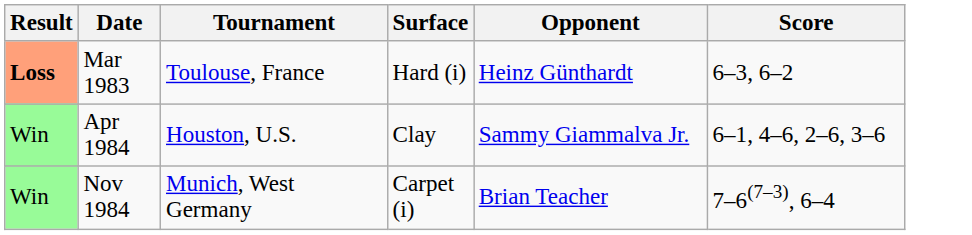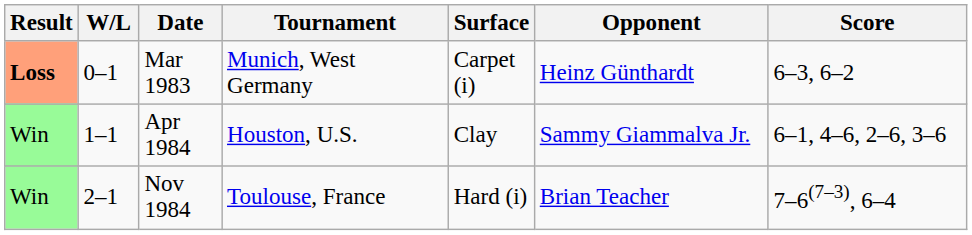 <table class="sortable wikitable">
 <tr>
 <th style="width:40px">Result</th>
+<th style="width:35px" class="unsortable">W/L</th>
 <th style="width:50px">Date</th>
 <th style="width:150px">Tournament</th>
 <th style="width:50px">Surface</th>
 <th style="width:155px">Opponent</th>
 <th style="width:130px" class="unsortable">Score</th>
 </tr>
 <tr>
 <td style="background:#ffa07a;"><strong>Loss</strong></td>
+<td>0–1</td>
 <td>Mar 1983</td>
-<td><a href='#'>Toulouse</a>, France</td>
-<td>Hard (i)</td>
+<td><a href='#'>Munich</a>, West Germany</td>
+<td>Carpet (i)</td>
 <td> <a href='#'>Heinz Günthardt</a></td>
 <td>6–3, 6–2</td>
 </tr>
 <tr>
 <td style="background:#98fb98;">Win</td>
+<td>1–1</td>
 <td>Apr 1984</td>
 <td><a href='#'>Houston</a>, U.S.</td>
 <td>Clay</td>
 <td> <a href='#'>Sammy Giammalva Jr.</a></td>
 <td>6–1, 4–6, 2–6, 3–6</td>
 </tr>
 <tr>
 <td style="background:#98fb98;">Win</td>
+<td>2–1</td>
 <td>Nov 1984</td>
-<td><a href='#'>Munich</a>, West Germany</td>
-<td>Carpet (i)</td>
+<td><a href='#'>Toulouse</a>, France</td>
+<td>Hard (i)</td>
 <td> <a href='#'>Brian Teacher</a></td>
 <td>7–6<sup>(7–3)</sup>, 6–4</td>
 </tr>
 </table>
